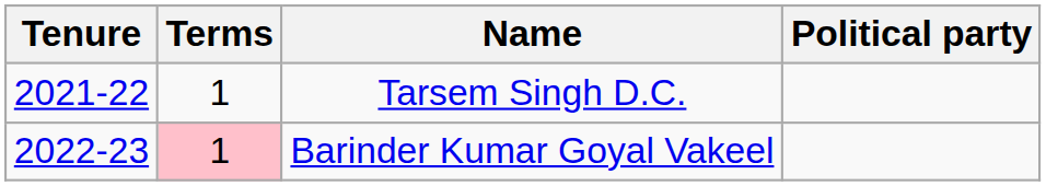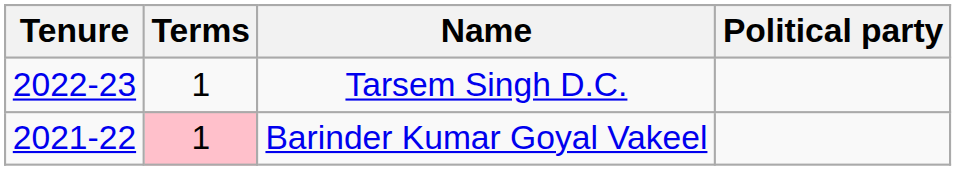 <table class="wikitable sortable">
 <tr>
 <th>Tenure</th>
 <th>Terms</th>
 <th>Name</th>
 <th colspan="2">Political party</th>
 </tr>
 <tr align="center">
-<td><a href='#'>2021-22</a></td>
+<td><a href='#'>2022-23</a></td>
 <td>1</td>
 <td><a href='#'>Tarsem Singh D.C.</a></td>
 <td></td>
 </tr>
 <tr align="center">
-<td><a href='#'>2022-23</a></td>
+<td><a href='#'>2021-22</a></td>
 <td style="background: pink;">1</td>
 <td><a href='#'>Barinder Kumar Goyal Vakeel</a></td>
 <td></td>
 </tr>
 </table>
